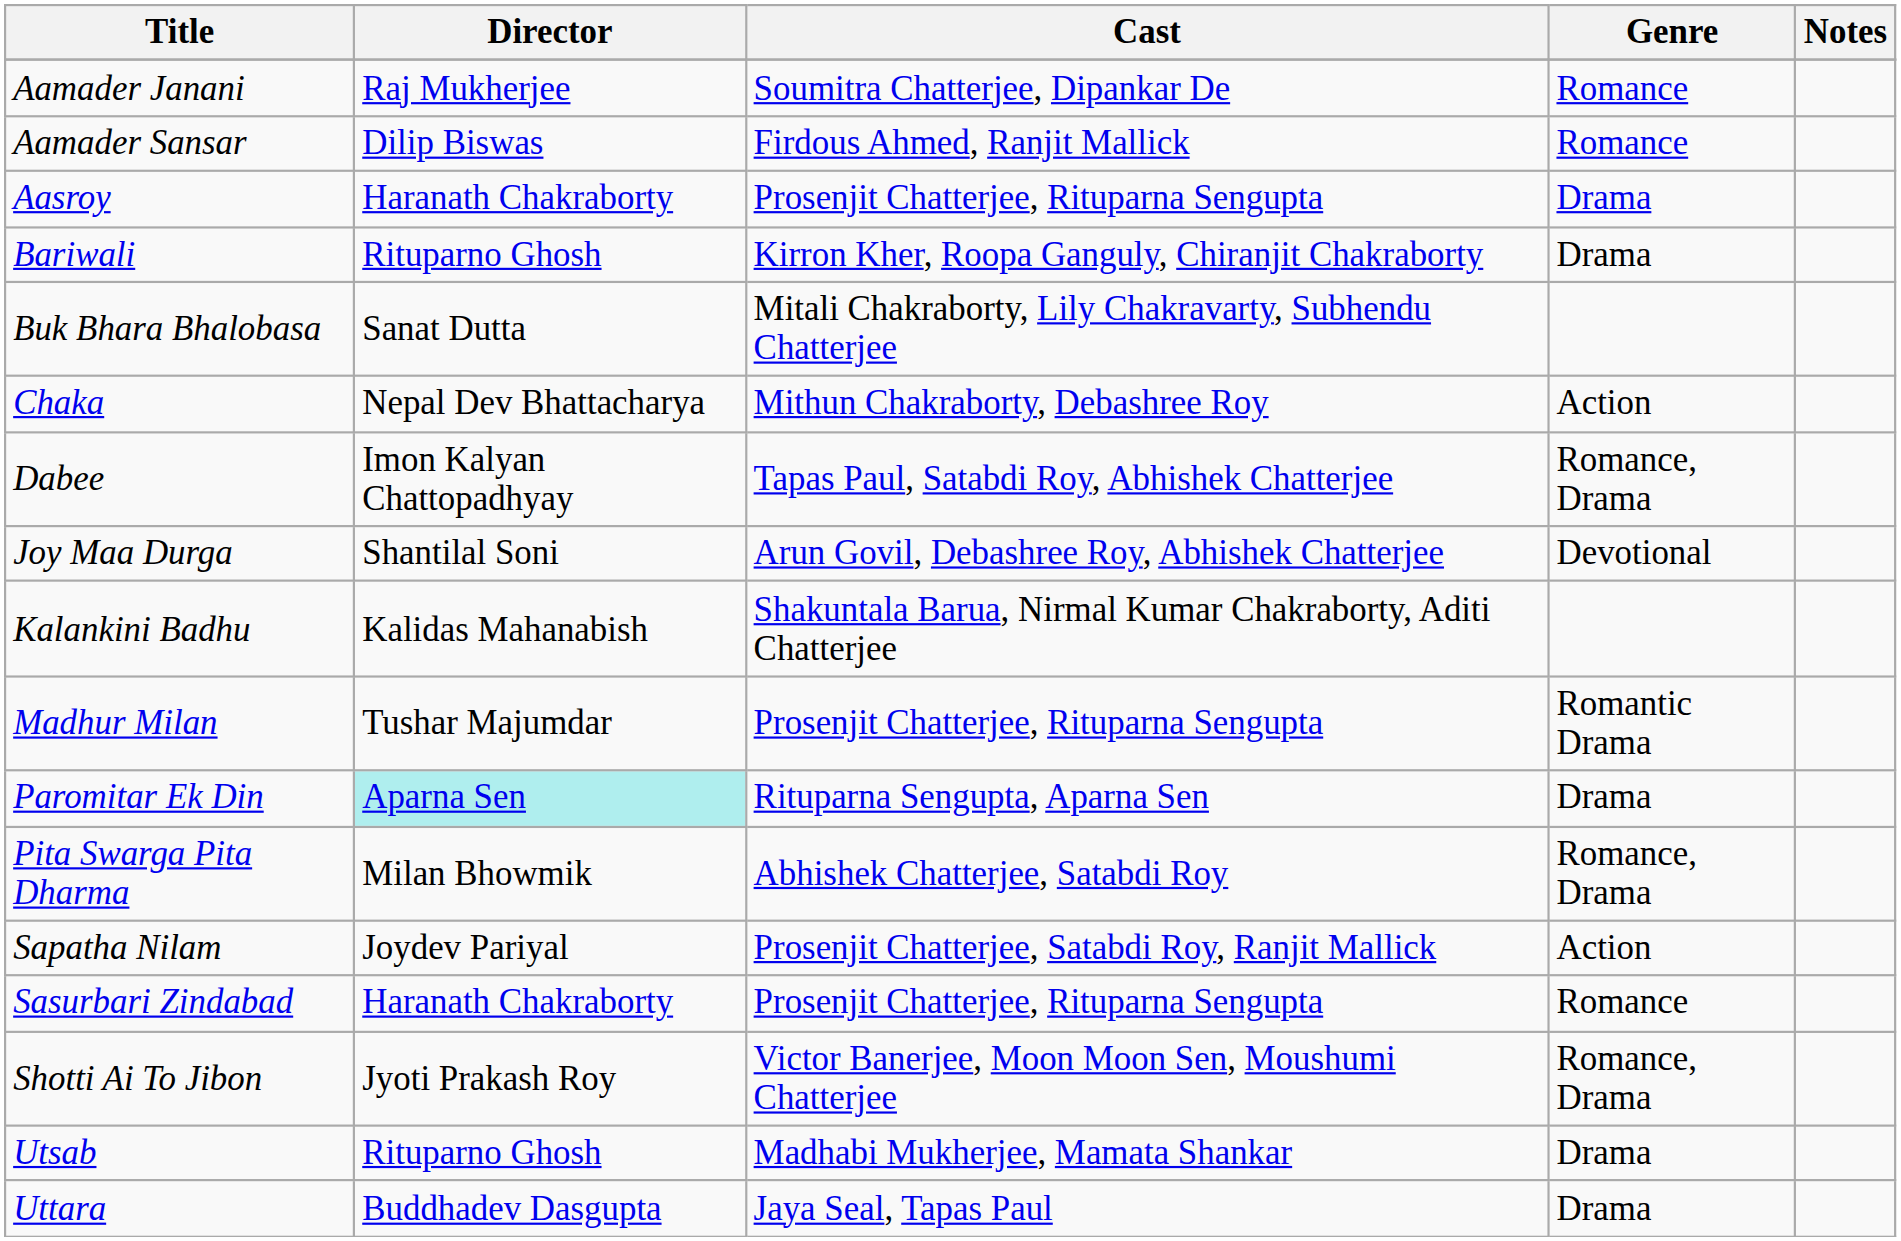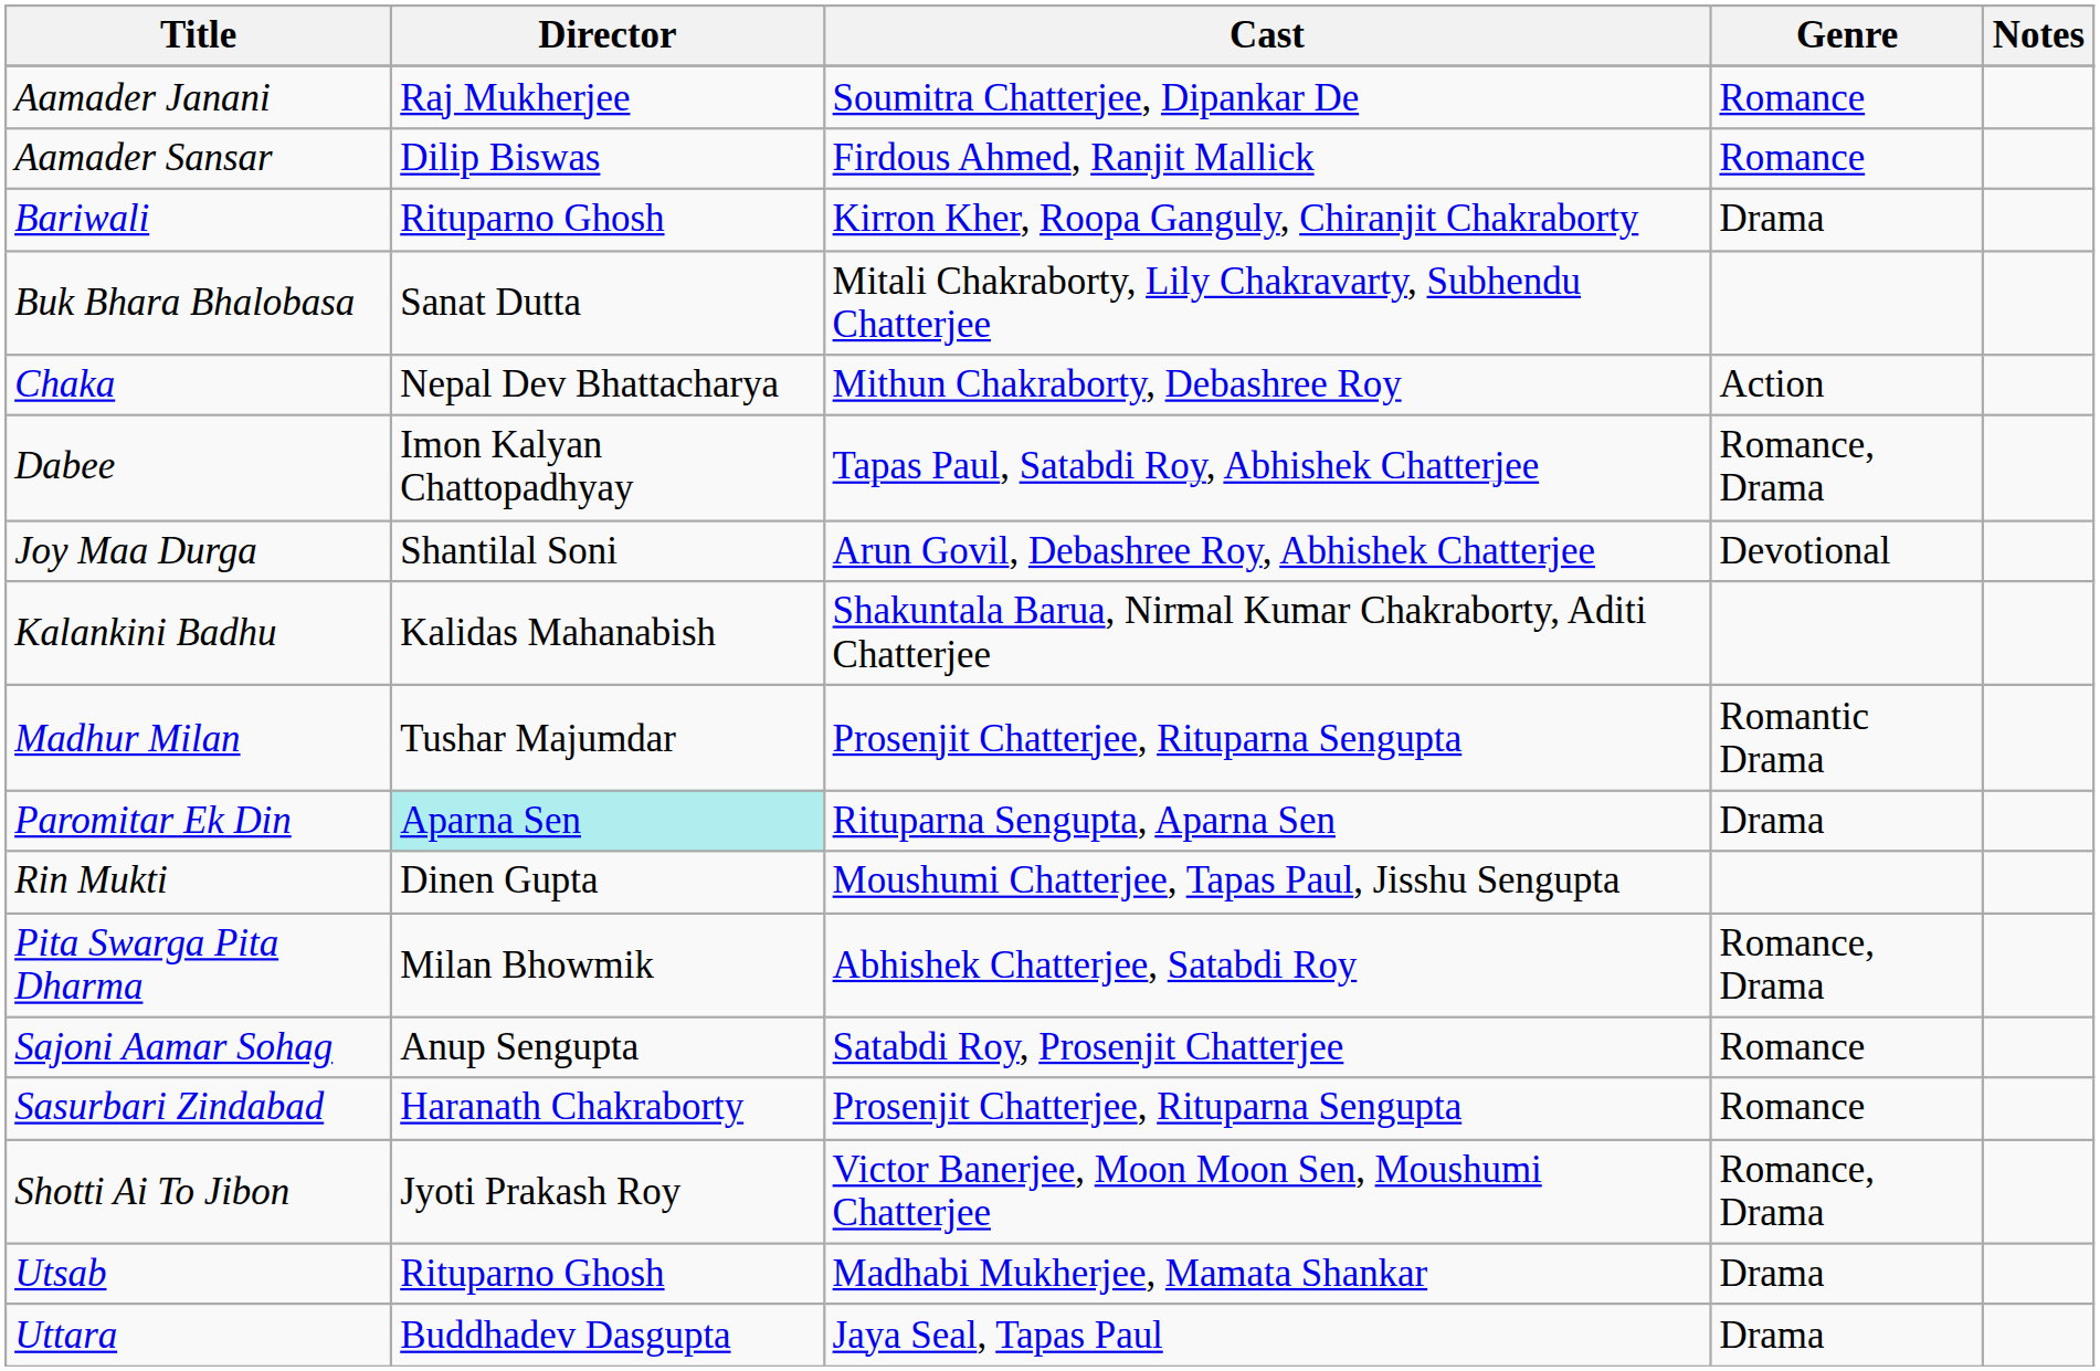 <table class="wikitable sortable" border="0">
 <tr>
 <th>Title</th>
 <th>Director</th>
 <th>Cast</th>
 <th>Genre</th>
 <th>Notes</th>
 </tr>
 <tr>
 </tr>
 <tr>
 <td><em>Aamader Janani</em></td>
 <td><a href='#'>Raj Mukherjee</a></td>
 <td><a href='#'>Soumitra Chatterjee</a>, <a href='#'>Dipankar De</a></td>
 <td><a href='#'>Romance</a></td>
 <td></td>
 </tr>
 <tr>
 <td><em>Aamader Sansar</em></td>
 <td><a href='#'>Dilip Biswas</a></td>
 <td><a href='#'>Firdous Ahmed</a>, <a href='#'>Ranjit Mallick</a></td>
 <td><a href='#'>Romance</a></td>
-<td></td>
-</tr>
-<tr>
-<td><em><a href='#'>Aasroy</a></em></td>
-<td><a href='#'>Haranath Chakraborty</a></td>
-<td><a href='#'>Prosenjit Chatterjee</a>, <a href='#'>Rituparna Sengupta</a></td>
-<td><a href='#'>Drama</a></td>
 <td></td>
 </tr>
 <tr>
 <td><em><a href='#'>Bariwali</a></em></td>
 <td><a href='#'>Rituparno Ghosh</a></td>
 <td><a href='#'>Kirron Kher</a>, <a href='#'>Roopa Ganguly</a>, <a href='#'>Chiranjit Chakraborty</a></td>
 <td>Drama</td>
 <td></td>
 </tr>
 <tr>
 <td><em>Buk Bhara Bhalobasa</em></td>
 <td>Sanat Dutta</td>
 <td>Mitali Chakraborty, <a href='#'>Lily Chakravarty</a>, <a href='#'>Subhendu Chatterjee</a></td>
 <td></td>
 <td></td>
 </tr>
 <tr>
 <td><em><a href='#'>Chaka</a></em></td>
 <td>Nepal Dev Bhattacharya</td>
 <td><a href='#'>Mithun Chakraborty</a>, <a href='#'>Debashree Roy</a></td>
 <td>Action</td>
 <td></td>
 </tr>
 <tr>
 <td><em>Dabee</em></td>
 <td>Imon Kalyan Chattopadhyay</td>
 <td><a href='#'>Tapas Paul</a>, <a href='#'>Satabdi Roy</a>, <a href='#'>Abhishek Chatterjee</a></td>
 <td>Romance, Drama</td>
 <td></td>
 </tr>
 <tr>
 <td><em>Joy Maa Durga</em></td>
 <td>Shantilal Soni</td>
 <td><a href='#'>Arun Govil</a>, <a href='#'>Debashree Roy</a>, <a href='#'>Abhishek Chatterjee</a></td>
 <td>Devotional</td>
 <td></td>
 </tr>
 <tr>
 <td><em>Kalankini Badhu</em></td>
 <td>Kalidas Mahanabish</td>
 <td><a href='#'>Shakuntala Barua</a>, Nirmal Kumar Chakraborty, Aditi Chatterjee</td>
 <td></td>
 <td></td>
 </tr>
 <tr>
 <td><em><a href='#'>Madhur Milan</a></em></td>
 <td>Tushar Majumdar</td>
 <td><a href='#'>Prosenjit Chatterjee</a>, <a href='#'>Rituparna Sengupta</a></td>
 <td>Romantic Drama</td>
 <td></td>
 </tr>
 <tr>
 <td><em><a href='#'>Paromitar Ek Din</a></em></td>
 <td style="background: paleturquoise;"><a href='#'>Aparna Sen</a></td>
 <td><a href='#'>Rituparna Sengupta</a>, <a href='#'>Aparna Sen</a></td>
 <td>Drama</td>
 <td></td>
 </tr>
 <tr>
+<td><em>Rin Mukti</em></td>
+<td>Dinen Gupta</td>
+<td><a href='#'>Moushumi Chatterjee</a>, <a href='#'>Tapas Paul</a>, Jisshu Sengupta</td>
+<td></td>
+<td></td>
+</tr>
+<tr>
 <td><em><a href='#'>Pita Swarga Pita Dharma</a></em></td>
 <td>Milan Bhowmik</td>
 <td><a href='#'>Abhishek Chatterjee</a>, <a href='#'>Satabdi Roy</a></td>
 <td>Romance, Drama</td>
 <td></td>
 </tr>
 <tr>
-<td><em>Sapatha Nilam</em></td>
-<td>Joydev Pariyal</td>
-<td><a href='#'>Prosenjit Chatterjee</a>, <a href='#'>Satabdi Roy</a>, <a href='#'>Ranjit Mallick</a></td>
-<td>Action</td>
+<td><em><a href='#'>Sajoni Aamar Sohag</a></em></td>
+<td>Anup Sengupta</td>
+<td><a href='#'>Satabdi Roy</a>, <a href='#'>Prosenjit Chatterjee</a></td>
+<td>Romance</td>
 <td></td>
 </tr>
 <tr>
 <td><em><a href='#'>Sasurbari Zindabad</a></em></td>
 <td><a href='#'>Haranath Chakraborty</a></td>
 <td><a href='#'>Prosenjit Chatterjee</a>, <a href='#'>Rituparna Sengupta</a></td>
 <td>Romance</td>
 <td></td>
 </tr>
 <tr>
 <td><em>Shotti Ai To Jibon</em></td>
 <td>Jyoti Prakash Roy</td>
 <td><a href='#'>Victor Banerjee</a>, <a href='#'>Moon Moon Sen</a>, <a href='#'>Moushumi Chatterjee</a></td>
 <td>Romance, Drama</td>
 <td></td>
 </tr>
 <tr>
 <td><em><a href='#'>Utsab</a></em></td>
 <td><a href='#'>Rituparno Ghosh</a></td>
 <td><a href='#'>Madhabi Mukherjee</a>, <a href='#'>Mamata Shankar</a></td>
 <td>Drama</td>
 <td></td>
 </tr>
 <tr>
 <td><em><a href='#'>Uttara</a></em></td>
 <td><a href='#'>Buddhadev Dasgupta</a></td>
 <td><a href='#'>Jaya Seal</a>, <a href='#'>Tapas Paul</a></td>
 <td>Drama</td>
 <td></td>
 </tr>
 </table>
